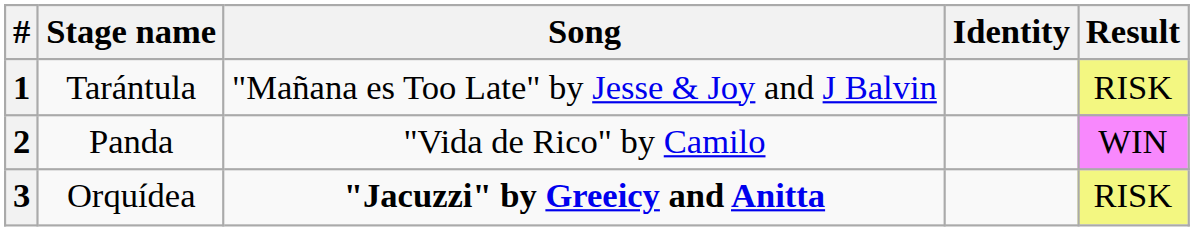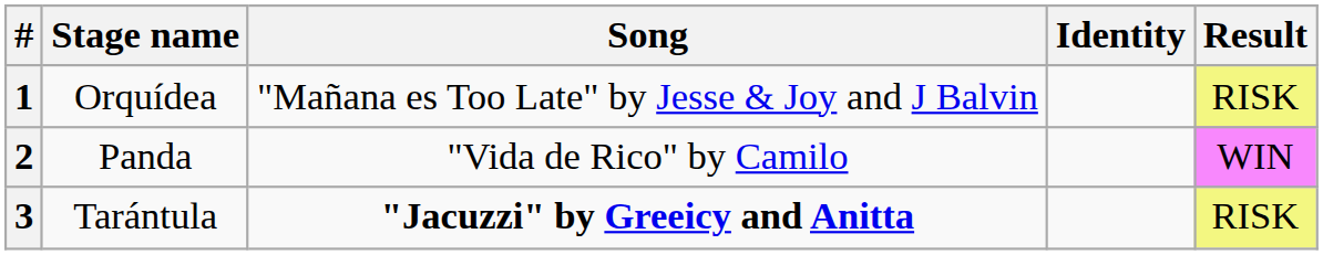 <table class="wikitable plainrowheaders" style="text-align: center">
 <tr>
 <th>#</th>
 <th>Stage name</th>
 <th>Song</th>
 <th>Identity</th>
 <th>Result</th>
 </tr>
 <tr>
 <th>1</th>
-<td>Tarántula</td>
+<td>Orquídea</td>
 <td>"Mañana es Too Late" by <a href='#'>Jesse & Joy</a> and <a href='#'>J Balvin</a></td>
 <td></td>
 <td bgcolor=#F3F781>RISK</td>
 </tr>
 <tr>
 <th>2</th>
 <td>Panda</td>
 <td>"Vida de Rico" by <a href='#'>Camilo</a></td>
 <td></td>
 <td bgcolor=#F888FD>WIN</td>
 </tr>
 <tr>
 <th>3</th>
-<td>Orquídea</td>
+<td>Tarántula</td>
 <td><strong>"Jacuzzi" by <a href='#'>Greeicy</a> and <a href='#'>Anitta</a></strong></td>
 <td></td>
 <td bgcolor=#F3F781>RISK</td>
 </tr>
 </table>
